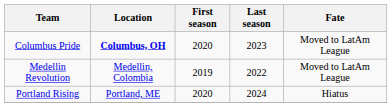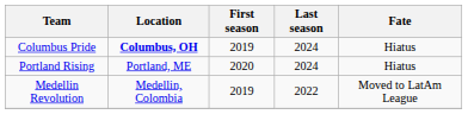 <table class="wikitable" style="text-align:center">
 <tr>
 <th>Team</th>
 <th>Location</th>
 <th>First season</th>
 <th>Last season</th>
 <th>Fate</th>
 </tr>
 <tr>
 <td><a href='#'>Columbus Pride</a></td>
 <td><strong><a href='#'>Columbus, OH</a></strong></td>
+<td>2019</td>
+<td>2024</td>
+<td>Hiatus</td>
+</tr>
+<tr>
+<td><a href='#'>Portland Rising</a></td>
+<td><a href='#'>Portland, ME</a></td>
 <td>2020</td>
-<td>2023</td>
-<td>Moved to LatAm League</td>
+<td>2024</td>
+<td>Hiatus</td>
 </tr>
 <tr>
 <td><a href='#'>Medellin Revolution</a></td>
 <td><a href='#'>Medellin, Colombia</a></td>
 <td>2019</td>
 <td>2022</td>
 <td>Moved to LatAm League</td>
 </tr>
 <tr>
-<td><a href='#'>Portland Rising</a></td>
-<td><a href='#'>Portland, ME</a></td>
-<td>2020</td>
-<td>2024</td>
-<td>Hiatus</td>
-</tr>
-<tr>
 </tr>
 </table>
